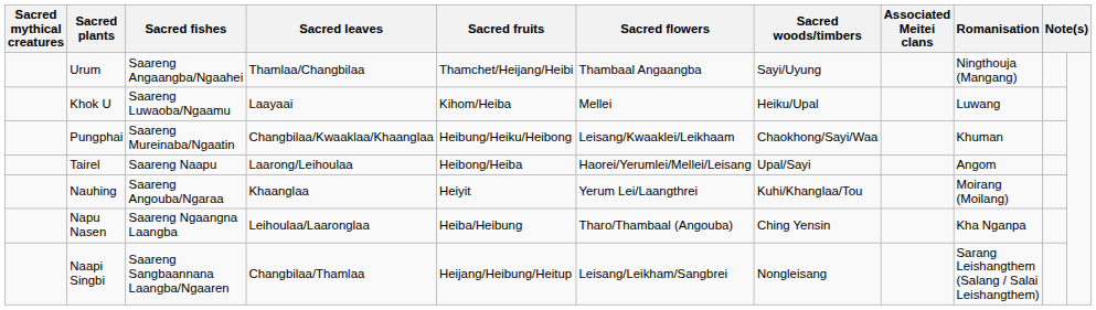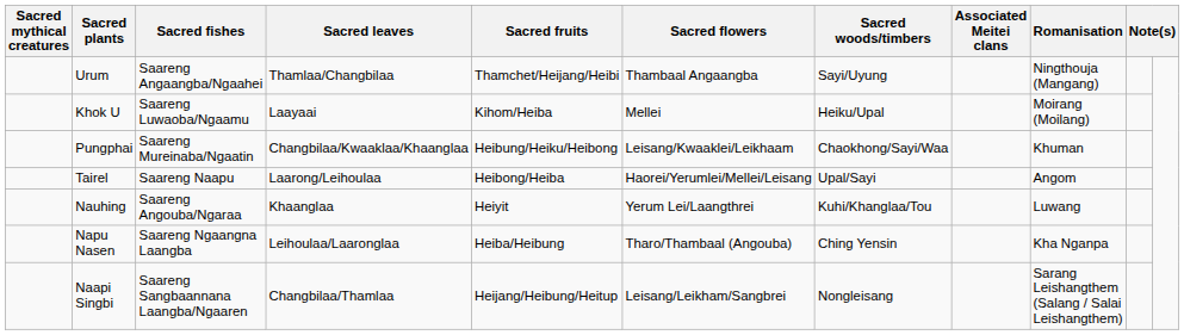 <table class="wikitable sortable">
 <tr>
 <th>Sacred mythical creatures</th>
 <th>Sacred plants</th>
 <th>Sacred fishes</th>
 <th>Sacred leaves</th>
 <th>Sacred fruits</th>
 <th>Sacred flowers</th>
 <th>Sacred woods/timbers</th>
 <th>Associated Meitei clans</th>
 <th>Romanisation</th>
 <th colspan="2">Note(s)</th>
 </tr>
 <tr>
 <td></td>
 <td>Urum</td>
 <td>Saareng Angaangba/Ngaahei</td>
 <td>Thamlaa/Changbilaa</td>
 <td>Thamchet/Heijang/Heibi</td>
 <td>Thambaal Angaangba</td>
 <td>Sayi/Uyung</td>
 <td></td>
 <td>Ningthouja (Mangang)</td>
 <td></td>
 <td rowspan="7"></td>
 </tr>
 <tr>
 <td></td>
 <td>Khok U</td>
 <td>Saareng Luwaoba/Ngaamu</td>
 <td>Laayaai</td>
 <td>Kihom/Heiba</td>
 <td>Mellei</td>
 <td>Heiku/Upal</td>
 <td></td>
-<td>Luwang</td>
+<td>Moirang (Moilang)</td>
 <td></td>
 </tr>
 <tr>
 <td></td>
 <td>Pungphai</td>
 <td>Saareng Mureinaba/Ngaatin</td>
 <td>Changbilaa/Kwaaklaa/Khaanglaa</td>
 <td>Heibung/Heiku/Heibong</td>
 <td>Leisang/Kwaaklei/Leikhaam</td>
 <td>Chaokhong/Sayi/Waa</td>
 <td></td>
 <td>Khuman</td>
 <td></td>
 </tr>
 <tr>
 <td></td>
 <td>Tairel</td>
 <td>Saareng Naapu</td>
 <td>Laarong/Leihoulaa</td>
 <td>Heibong/Heiba</td>
 <td>Haorei/Yerumlei/Mellei/Leisang</td>
 <td>Upal/Sayi</td>
 <td></td>
 <td>Angom</td>
 <td></td>
 </tr>
 <tr>
 <td></td>
 <td>Nauhing</td>
 <td>Saareng Angouba/Ngaraa</td>
 <td>Khaanglaa</td>
 <td>Heiyit</td>
 <td>Yerum Lei/Laangthrei</td>
 <td>Kuhi/Khanglaa/Tou</td>
 <td></td>
-<td>Moirang (Moilang)</td>
+<td>Luwang</td>
 <td></td>
 </tr>
 <tr>
 <td></td>
 <td>Napu Nasen</td>
 <td>Saareng Ngaangna Laangba</td>
 <td>Leihoulaa/Laaronglaa</td>
 <td>Heiba/Heibung</td>
 <td>Tharo/Thambaal (Angouba)</td>
 <td>Ching Yensin</td>
 <td></td>
 <td>Kha Nganpa</td>
 <td></td>
 </tr>
 <tr>
 <td></td>
 <td>Naapi Singbi</td>
 <td>Saareng Sangbaannana Laangba/Ngaaren</td>
 <td>Changbilaa/Thamlaa</td>
 <td>Heijang/Heibung/Heitup</td>
 <td>Leisang/Leikham/Sangbrei</td>
 <td>Nongleisang</td>
 <td></td>
 <td>Sarang Leishangthem (Salang / Salai Leishangthem)</td>
 <td></td>
 </tr>
 </table>
